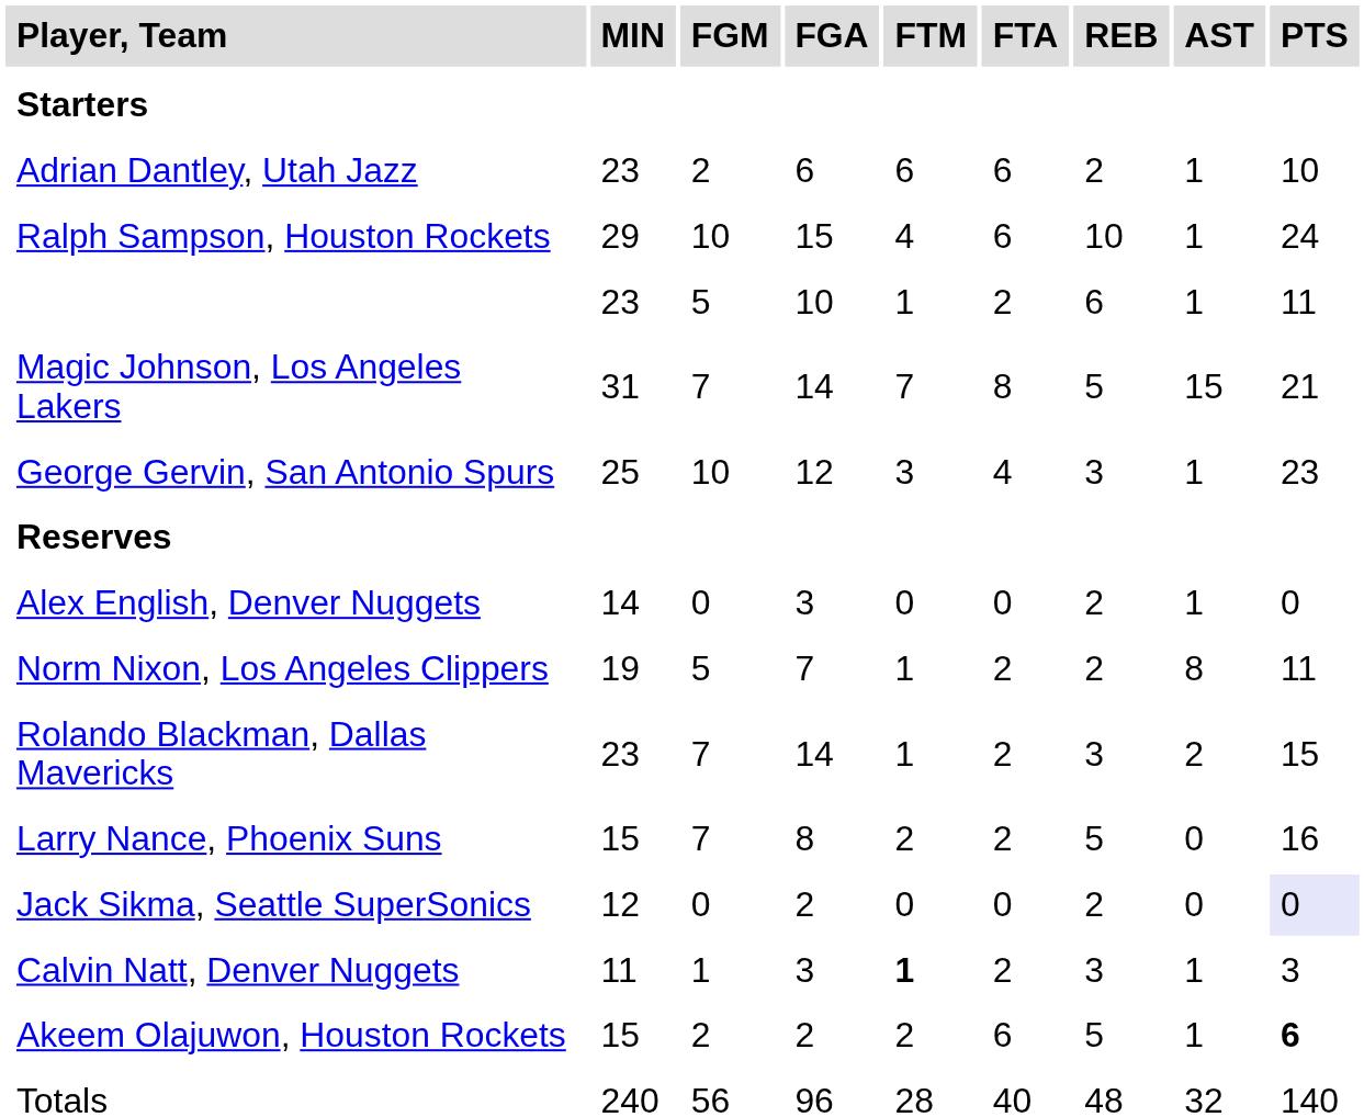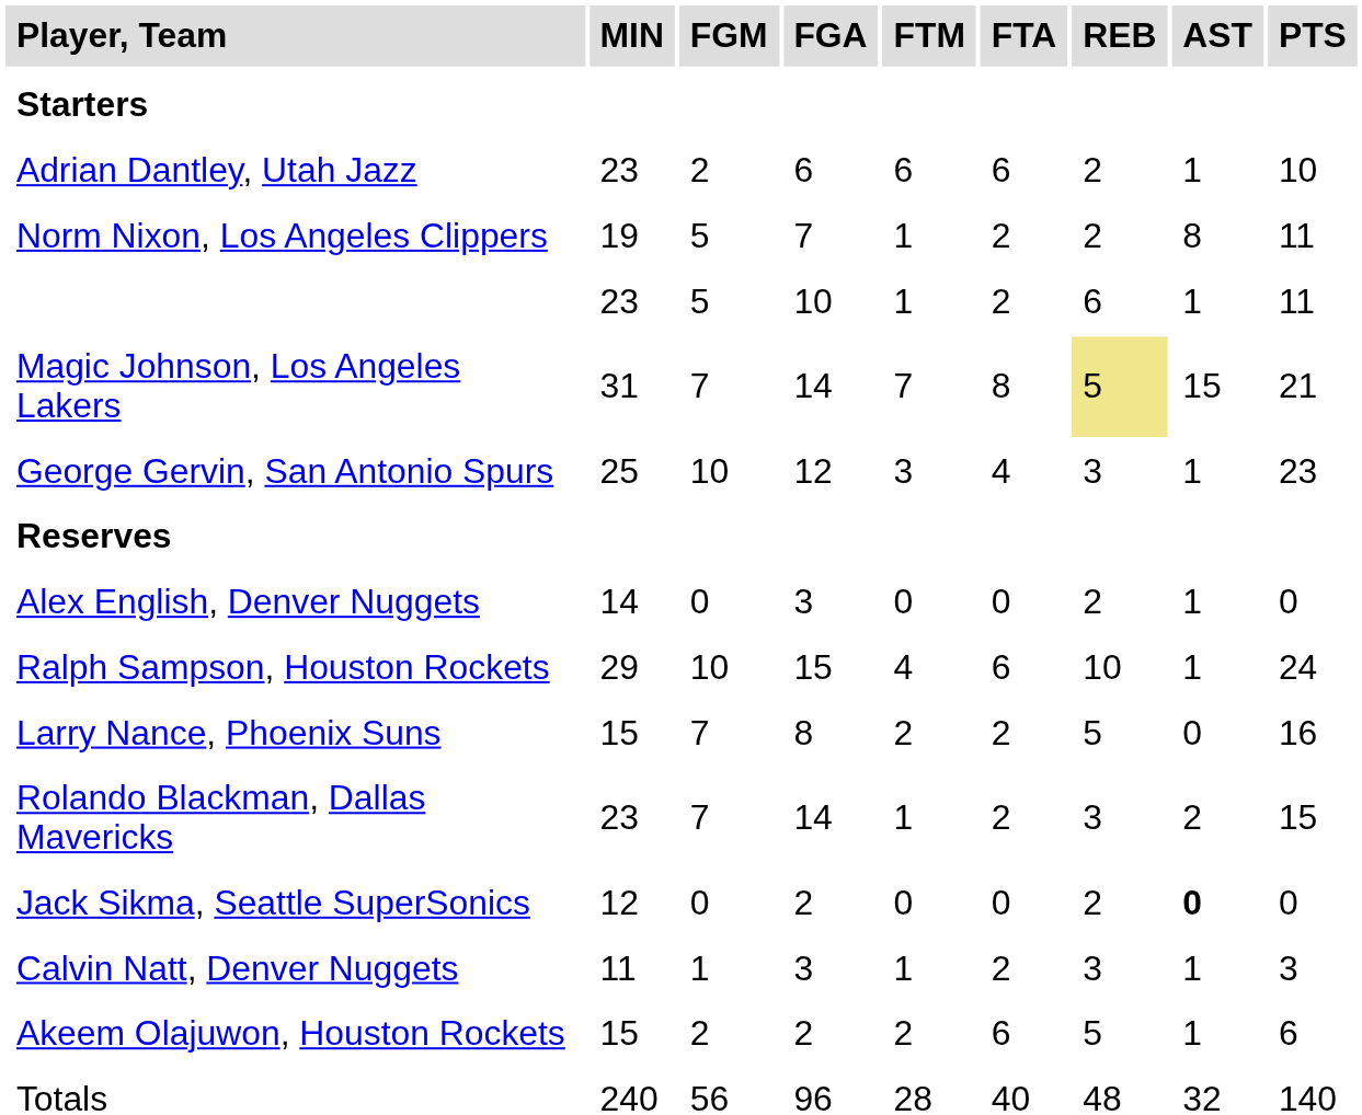 <table cellpadding=5>
 <tr bgcolor="#dddddd">
 <td><strong>Player, Team</strong></td>
 <td><strong>MIN</strong></td>
 <td><strong>FGM</strong></td>
 <td><strong>FGA</strong></td>
 <td><strong>FTM</strong></td>
 <td><strong>FTA</strong></td>
 <td><strong>REB</strong></td>
 <td><strong>AST</strong></td>
 <td><strong>PTS</strong></td>
 </tr>
 <tr bgcolor="#eeeeee">
 </tr>
 <tr>
 <td><strong>Starters</strong></td>
 </tr>
 <tr>
 <td><a href='#'>Adrian Dantley</a>, <a href='#'>Utah Jazz</a></td>
 <td>23</td>
 <td>2</td>
 <td>6</td>
 <td>6</td>
 <td>6</td>
 <td>2</td>
 <td>1</td>
 <td>10</td>
 </tr>
 <tr>
-<td><a href='#'>Ralph Sampson</a>, <a href='#'>Houston Rockets</a></td>
-<td>29</td>
-<td>10</td>
-<td>15</td>
-<td>4</td>
-<td>6</td>
-<td>10</td>
+<td><a href='#'>Norm Nixon</a>, <a href='#'>Los Angeles Clippers</a></td>
+<td>19</td>
+<td>5</td>
+<td>7</td>
 <td>1</td>
-<td>24</td>
+<td>2</td>
+<td>2</td>
+<td>8</td>
+<td>11</td>
 </tr>
 <tr>
 <td></td>
 <td>23</td>
 <td>5</td>
 <td>10</td>
 <td>1</td>
 <td>2</td>
 <td>6</td>
 <td>1</td>
 <td>11</td>
 </tr>
 <tr>
 <td><a href='#'>Magic Johnson</a>, <a href='#'>Los Angeles Lakers</a></td>
 <td>31</td>
 <td>7</td>
 <td>14</td>
 <td>7</td>
 <td>8</td>
-<td>5</td>
+<td style="background: khaki;">5</td>
 <td>15</td>
 <td>21</td>
 </tr>
 <tr>
 <td><a href='#'>George Gervin</a>, <a href='#'>San Antonio Spurs</a></td>
 <td>25</td>
 <td>10</td>
 <td>12</td>
 <td>3</td>
 <td>4</td>
 <td>3</td>
 <td>1</td>
 <td>23</td>
 </tr>
 <tr>
 <td><strong>Reserves</strong></td>
 </tr>
 <tr>
 <td><a href='#'>Alex English</a>, <a href='#'>Denver Nuggets</a></td>
 <td>14</td>
 <td>0</td>
 <td>3</td>
 <td>0</td>
 <td>0</td>
 <td>2</td>
 <td>1</td>
 <td>0</td>
 </tr>
 <tr>
-<td><a href='#'>Norm Nixon</a>, <a href='#'>Los Angeles Clippers</a></td>
-<td>19</td>
-<td>5</td>
+<td><a href='#'>Ralph Sampson</a>, <a href='#'>Houston Rockets</a></td>
+<td>29</td>
+<td>10</td>
+<td>15</td>
+<td>4</td>
+<td>6</td>
+<td>10</td>
+<td>1</td>
+<td>24</td>
+</tr>
+<tr>
+<td><a href='#'>Larry Nance</a>, <a href='#'>Phoenix Suns</a></td>
+<td>15</td>
 <td>7</td>
-<td>1</td>
+<td>8</td>
 <td>2</td>
 <td>2</td>
-<td>8</td>
-<td>11</td>
+<td>5</td>
+<td>0</td>
+<td>16</td>
 </tr>
 <tr>
 <td><a href='#'>Rolando Blackman</a>, <a href='#'>Dallas Mavericks</a></td>
 <td>23</td>
 <td>7</td>
 <td>14</td>
 <td>1</td>
 <td>2</td>
 <td>3</td>
 <td>2</td>
 <td>15</td>
 </tr>
 <tr>
-<td><a href='#'>Larry Nance</a>, <a href='#'>Phoenix Suns</a></td>
-<td>15</td>
-<td>7</td>
-<td>8</td>
-<td>2</td>
-<td>2</td>
-<td>5</td>
-<td>0</td>
-<td>16</td>
-</tr>
-<tr>
 <td><a href='#'>Jack Sikma</a>, <a href='#'>Seattle SuperSonics</a></td>
 <td>12</td>
 <td>0</td>
 <td>2</td>
 <td>0</td>
 <td>0</td>
 <td>2</td>
+<td><strong>0</strong></td>
 <td>0</td>
-<td style="background: lavender;">0</td>
 </tr>
 <tr>
 <td><a href='#'>Calvin Natt</a>, <a href='#'>Denver Nuggets</a></td>
 <td>11</td>
 <td>1</td>
 <td>3</td>
-<td><strong>1</strong></td>
+<td>1</td>
 <td>2</td>
 <td>3</td>
 <td>1</td>
 <td>3</td>
 </tr>
 <tr>
 <td><a href='#'>Akeem Olajuwon</a>, <a href='#'>Houston Rockets</a></td>
 <td>15</td>
 <td>2</td>
 <td>2</td>
 <td>2</td>
 <td>6</td>
 <td>5</td>
 <td>1</td>
-<td><strong>6</strong></td>
+<td>6</td>
 </tr>
 <tr>
 <td>Totals</td>
 <td>240</td>
 <td>56</td>
 <td>96</td>
 <td>28</td>
 <td>40</td>
 <td>48</td>
 <td>32</td>
 <td>140</td>
 </tr>
 <tr>
 </tr>
 </table>
